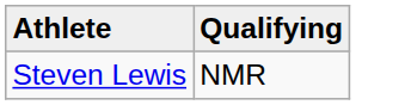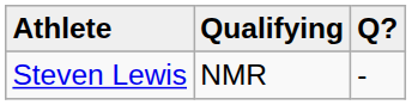 <table class="wikitable">
 <tr>
 <td !align="center" bgcolor="efefef"><strong>Athlete</strong></td>
 <td !align="center" bgcolor="efefef"><strong>Qualifying</strong></td>
+<td !align="center" bgcolor="efefef"><strong>Q?</strong></td>
 </tr>
 <tr>
 <td><a href='#'>Steven Lewis</a></td>
 <td>NMR</td>
+<td>-</td>
 </tr>
 </table>
